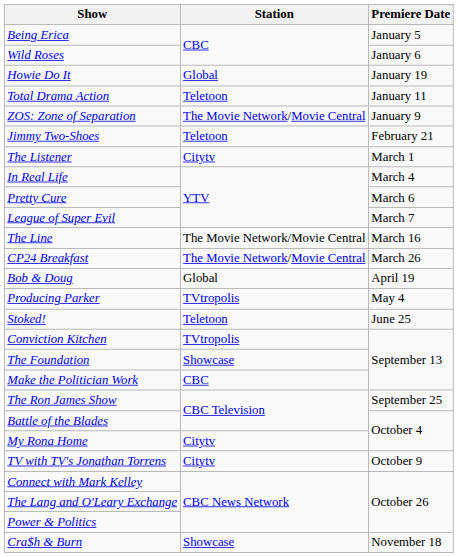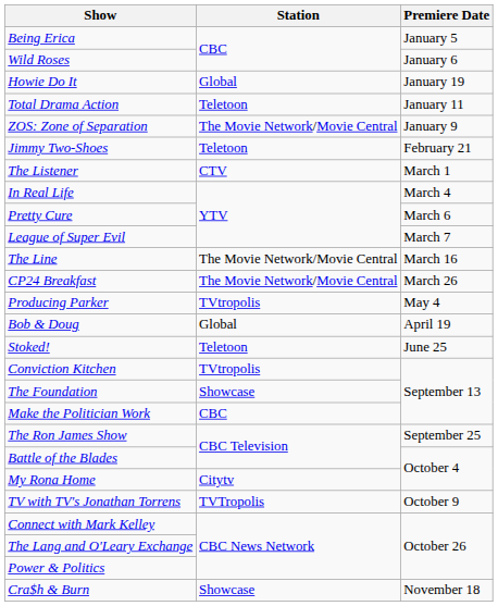 <table class="wikitable">
 <tr>
 <th>Show</th>
 <th>Station</th>
 <th>Premiere Date</th>
 </tr>
 <tr>
 <td><em><a href='#'>Being Erica</a></em></td>
 <td rowspan="2"><a href='#'>CBC</a></td>
 <td>January 5</td>
 </tr>
 <tr>
 <td><em><a href='#'>Wild Roses</a></em></td>
 <td>January 6</td>
 </tr>
 <tr>
 <td><em><a href='#'>Howie Do It</a></em></td>
 <td><a href='#'>Global</a></td>
 <td>January 19</td>
 </tr>
 <tr>
 <td><em><a href='#'>Total Drama Action</a></em></td>
 <td><a href='#'>Teletoon</a></td>
 <td>January 11</td>
 </tr>
 <tr>
 <td><em><a href='#'>ZOS: Zone of Separation</a></em></td>
 <td><a href='#'>The Movie Network</a>/<a href='#'>Movie Central</a></td>
 <td>January 9</td>
 </tr>
 <tr>
 <td><em><a href='#'>Jimmy Two-Shoes</a></em></td>
 <td><a href='#'>Teletoon</a></td>
 <td>February 21</td>
 </tr>
 <tr>
 <td><em><a href='#'>The Listener</a></em></td>
-<td><a href='#'>Citytv</a></td>
+<td><a href='#'>CTV</a></td>
 <td>March 1</td>
 </tr>
 <tr>
 <td><em><a href='#'>In Real Life</a></em></td>
 <td rowspan="3"><a href='#'>YTV</a></td>
 <td>March 4</td>
 </tr>
 <tr>
 <td><em><a href='#'>Pretty Cure</a></em></td>
 <td>March 6</td>
 </tr>
 <tr>
 <td><em><a href='#'>League of Super Evil</a></em></td>
 <td>March 7</td>
 </tr>
 <tr>
 <td><em><a href='#'>The Line</a></em></td>
 <td>The Movie Network/Movie Central</td>
 <td>March 16</td>
 </tr>
 <tr>
 <td><em><a href='#'>CP24 Breakfast</a></em></td>
 <td><a href='#'>The Movie Network</a>/<a href='#'>Movie Central</a></td>
 <td>March 26</td>
 </tr>
 <tr>
+<td><em><a href='#'>Producing Parker</a></em></td>
+<td><a href='#'>TVtropolis</a></td>
+<td>May 4</td>
+</tr>
+<tr>
 <td><em><a href='#'>Bob & Doug</a></em></td>
 <td>Global</td>
 <td>April 19</td>
-</tr>
-<tr>
-<td><em><a href='#'>Producing Parker</a></em></td>
-<td><a href='#'>TVtropolis</a></td>
-<td>May 4</td>
 </tr>
 <tr>
 <td><em><a href='#'>Stoked!</a></em></td>
 <td><a href='#'>Teletoon</a></td>
 <td>June 25</td>
 </tr>
 <tr>
 <td><em><a href='#'>Conviction Kitchen</a></em></td>
 <td><a href='#'>TVtropolis</a></td>
 <td rowspan="3">September 13</td>
 </tr>
 <tr>
 <td><em><a href='#'>The Foundation</a></em></td>
 <td><a href='#'>Showcase</a></td>
 </tr>
 <tr>
 <td><em><a href='#'>Make the Politician Work</a></em></td>
 <td><a href='#'>CBC</a></td>
 </tr>
 <tr>
 <td><em><a href='#'>The Ron James Show</a></em></td>
 <td rowspan="2"><a href='#'>CBC Television</a></td>
 <td>September 25</td>
 </tr>
 <tr>
 <td><em><a href='#'>Battle of the Blades</a></em></td>
 <td rowspan="2">October 4</td>
 </tr>
 <tr>
 <td><em><a href='#'>My Rona Home</a></em></td>
 <td><a href='#'>Citytv</a></td>
 </tr>
 <tr>
 <td><em><a href='#'>TV with TV's Jonathan Torrens</a></em></td>
-<td><a href='#'>Citytv</a></td>
+<td><a href='#'>TVTropolis</a></td>
 <td>October 9</td>
 </tr>
 <tr>
 <td><em><a href='#'>Connect with Mark Kelley</a></em></td>
 <td rowspan="3"><a href='#'>CBC News Network</a></td>
 <td rowspan="3">October 26</td>
 </tr>
 <tr>
 <td><em><a href='#'>The Lang and O'Leary Exchange</a></em></td>
 </tr>
 <tr>
 <td><em><a href='#'>Power & Politics</a></em></td>
 </tr>
 <tr>
 <td><em><a href='#'>Cra$h & Burn</a></em></td>
 <td><a href='#'>Showcase</a></td>
 <td>November 18</td>
 </tr>
 </table>
